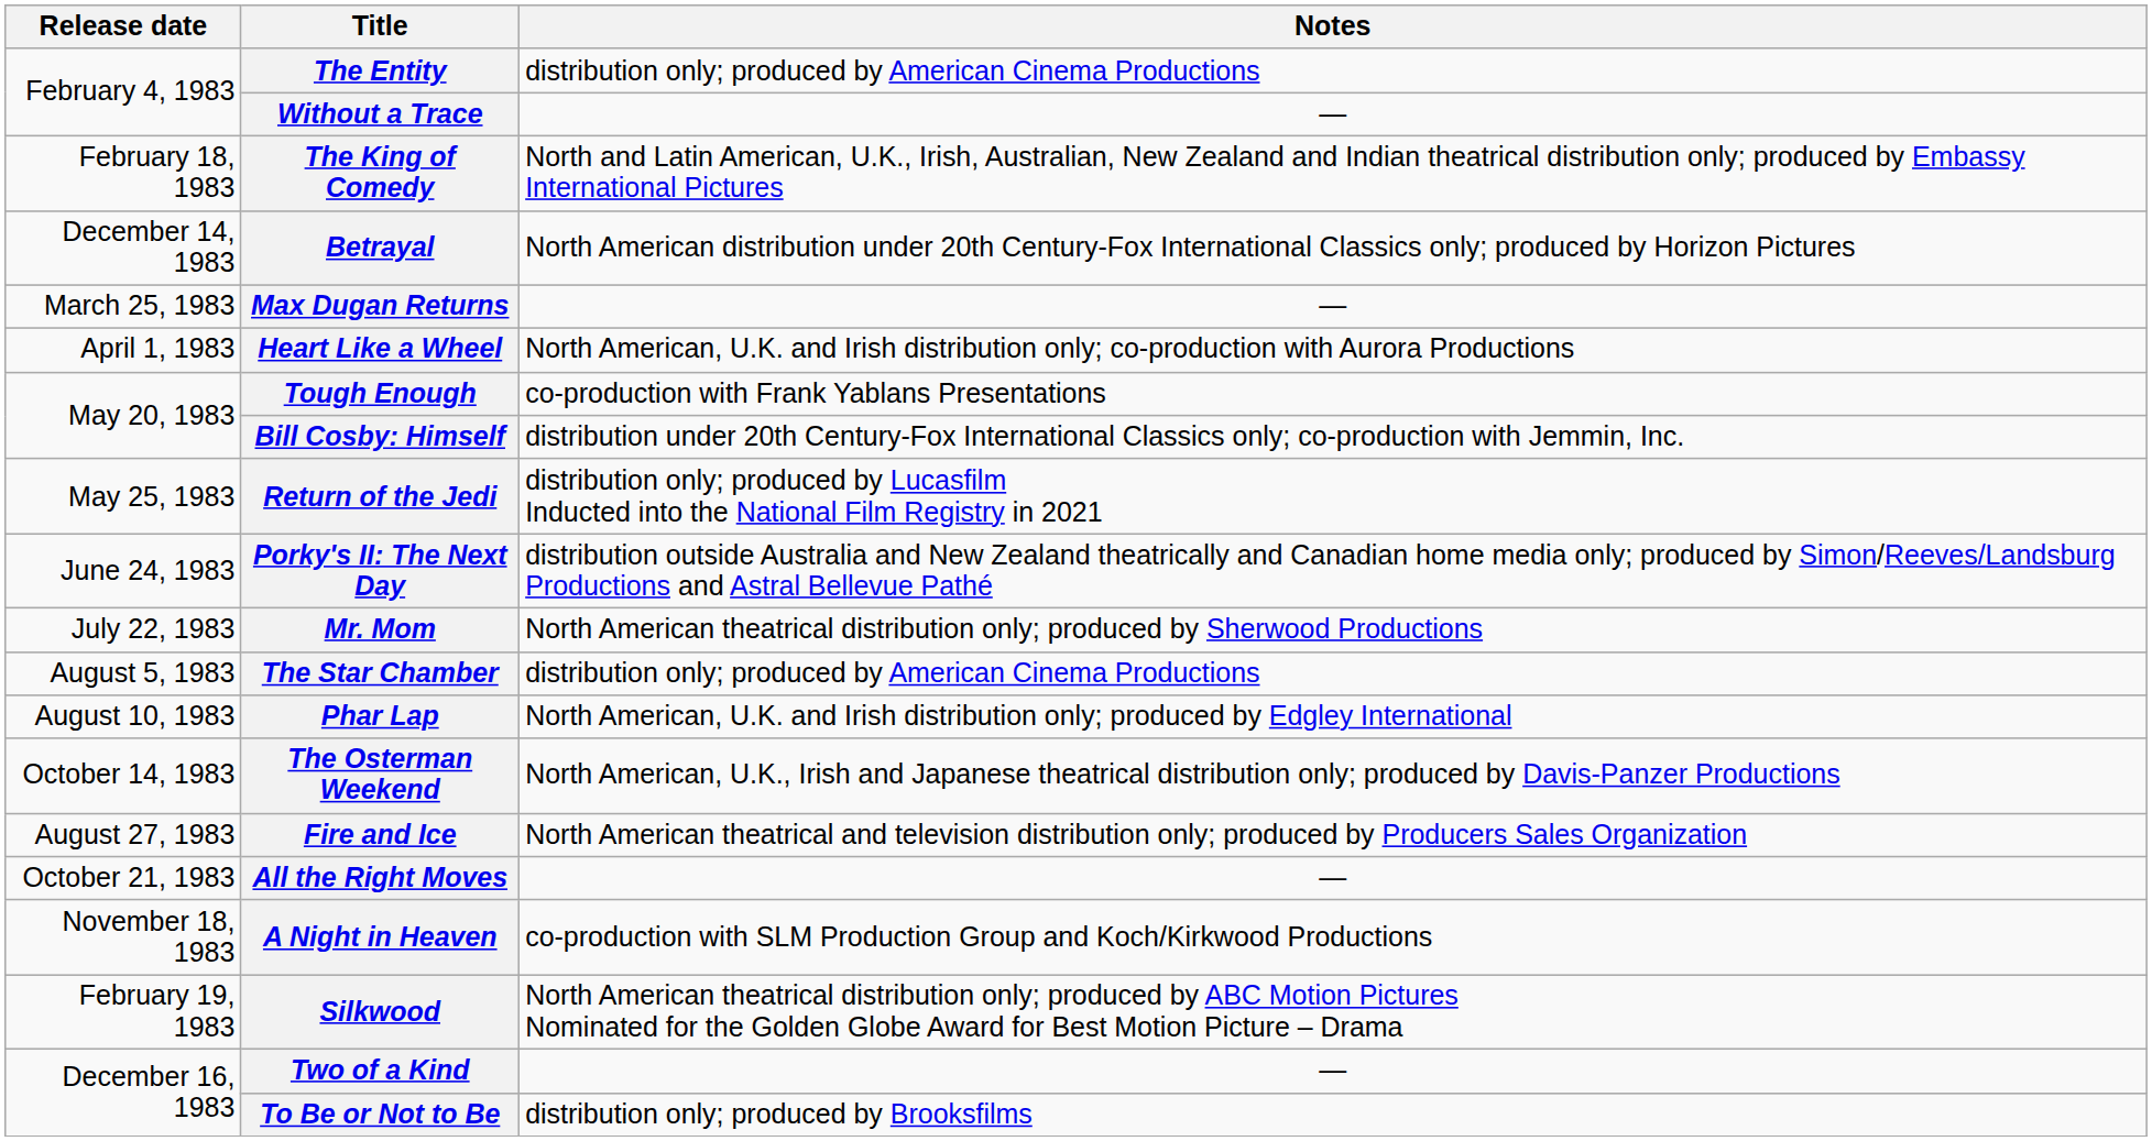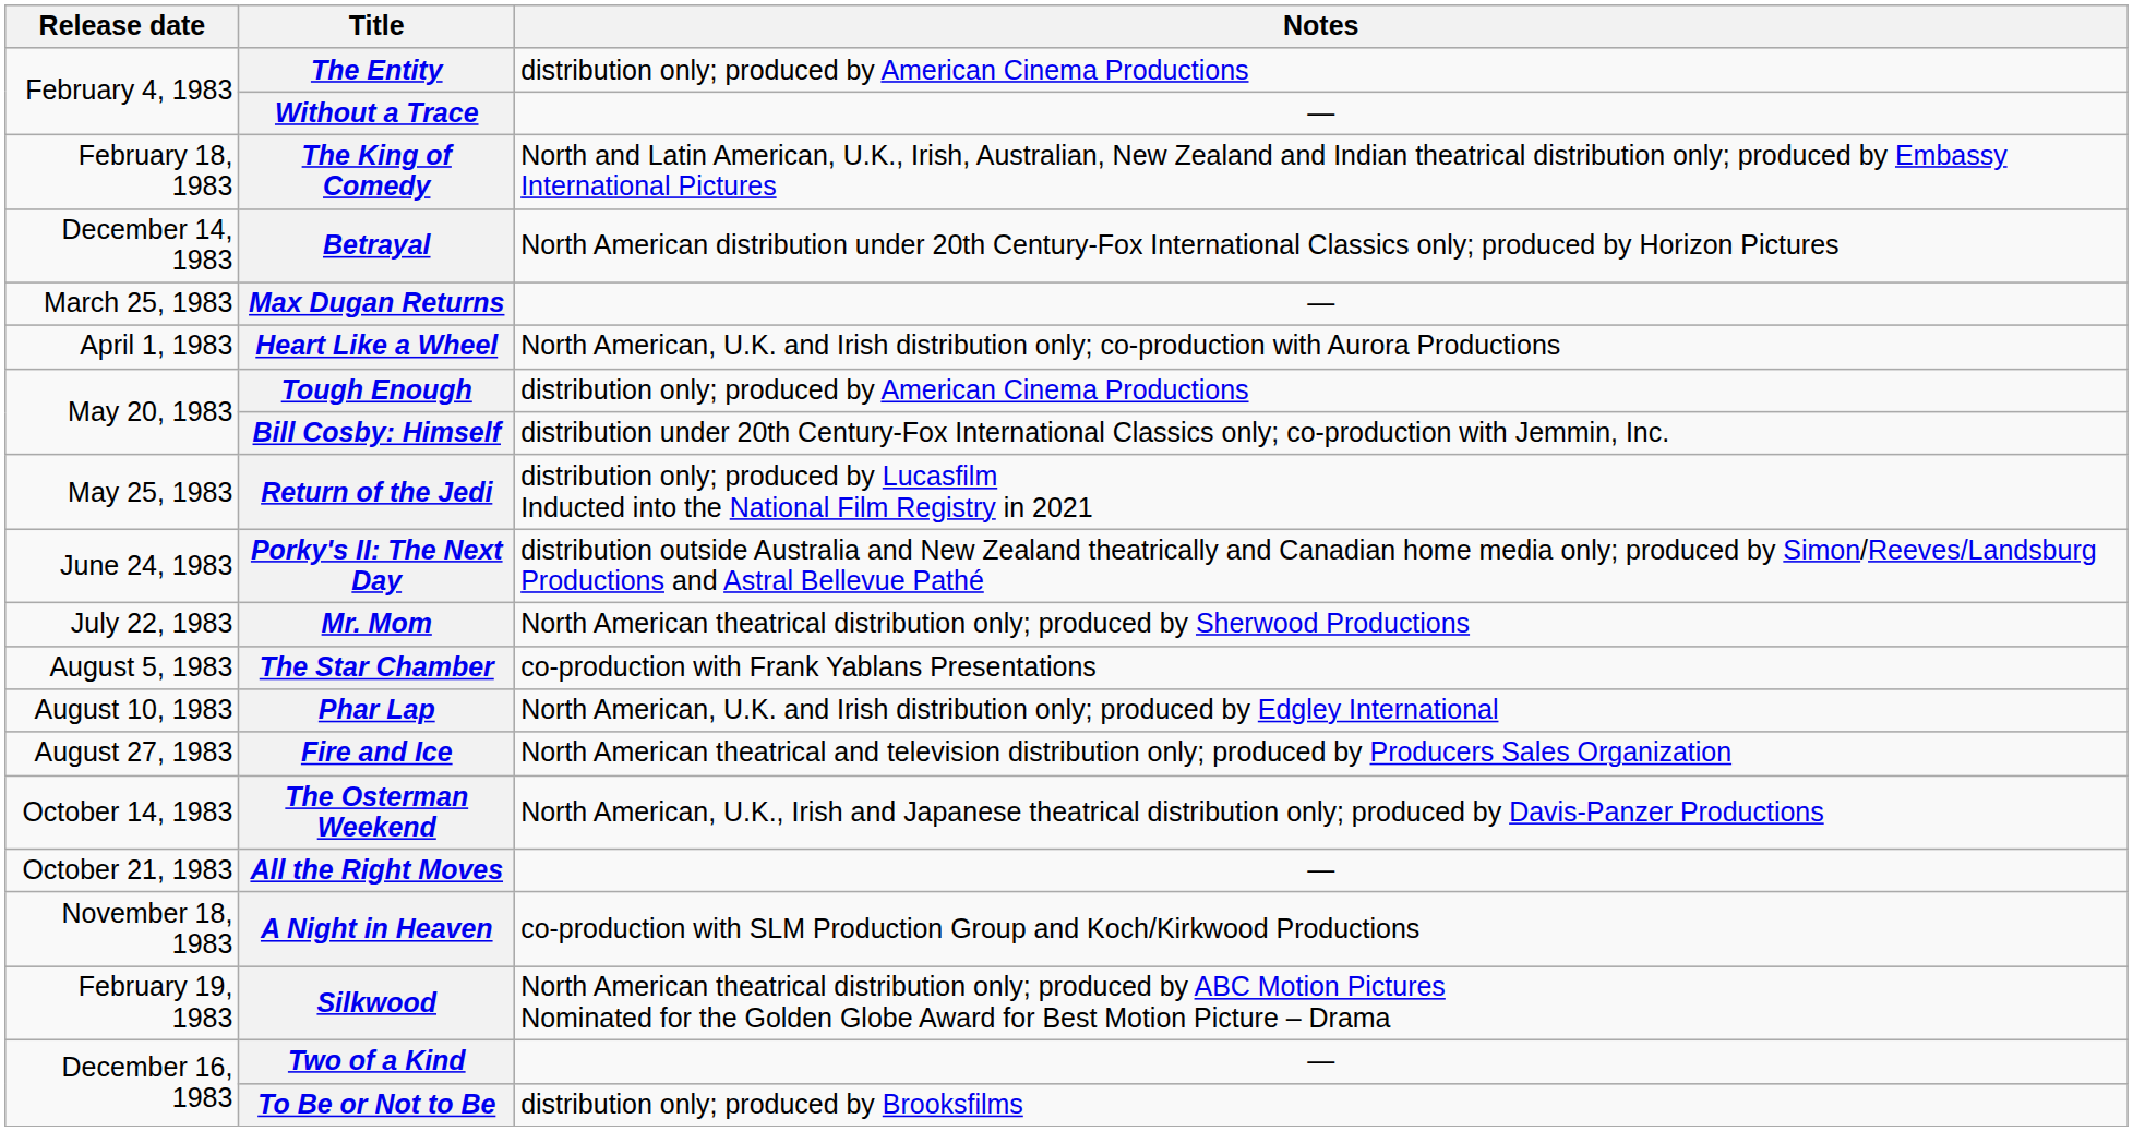 <table class="wikitable plainrowheaders sortable">
 <tr>
 <th scope="col" style="width:130px;">Release date</th>
 <th scope="col">Title</th>
 <th scope="col" class="unsortable">Notes</th>
 </tr>
 <tr>
 <td style="text-align:right;" rowspan="2">February 4, 1983</td>
 <th scope="row"><em><a href='#'>The Entity</a></em></th>
 <td>distribution only; produced by <a href='#'>American Cinema Productions</a></td>
 </tr>
 <tr>
 <th scope="row"><em><a href='#'>Without a Trace</a></em></th>
 <td align="center">—</td>
 </tr>
 <tr>
 <td style="text-align:right;">February 18, 1983</td>
 <th scope="row"><em><a href='#'>The King of Comedy</a></em></th>
 <td>North and Latin American, U.K., Irish, Australian, New Zealand and Indian theatrical distribution only; produced by <a href='#'>Embassy International Pictures</a></td>
 </tr>
 <tr>
 <td style="text-align:right;">December 14, 1983</td>
 <th scope="row"><em><a href='#'>Betrayal</a></em></th>
 <td>North American distribution under 20th Century-Fox International Classics only; produced by Horizon Pictures</td>
 </tr>
 <tr>
 <td style="text-align:right;">March 25, 1983</td>
 <th scope="row"><em><a href='#'>Max Dugan Returns</a></em></th>
 <td align="center">—</td>
 </tr>
 <tr>
 <td style="text-align:right;">April 1, 1983</td>
 <th scope="row"><em><a href='#'>Heart Like a Wheel</a></em></th>
 <td>North American, U.K. and Irish distribution only; co-production with Aurora Productions</td>
 </tr>
 <tr>
 <td style="text-align:right;" rowspan="2">May 20, 1983</td>
 <th scope="row"><em><a href='#'>Tough Enough</a></em></th>
-<td>co-production with Frank Yablans Presentations</td>
+<td>distribution only; produced by <a href='#'>American Cinema Productions</a></td>
 </tr>
 <tr>
 <th scope="row"><em><a href='#'>Bill Cosby: Himself</a></em></th>
 <td>distribution under 20th Century-Fox International Classics only; co-production with Jemmin, Inc.</td>
 </tr>
 <tr>
 <td style="text-align:right;">May 25, 1983</td>
 <th scope="row"><em><a href='#'>Return of the Jedi</a></em></th>
 <td>distribution only; produced by <a href='#'>Lucasfilm</a><br>Inducted into the <a href='#'>National Film Registry</a> in 2021</td>
 </tr>
 <tr>
 <td style="text-align:right;">June 24, 1983</td>
 <th scope="row"><em><a href='#'>Porky's II: The Next Day</a></em></th>
 <td>distribution outside Australia and New Zealand theatrically and Canadian home media only; produced by <a href='#'>Simon</a>/<a href='#'>Reeves/Landsburg Productions</a> and <a href='#'>Astral Bellevue Pathé</a></td>
 </tr>
 <tr>
 <td style="text-align:right;">July 22, 1983</td>
 <th scope="row"><em><a href='#'>Mr. Mom</a></em></th>
 <td>North American theatrical distribution only; produced by <a href='#'>Sherwood Productions</a></td>
 </tr>
 <tr>
 <td style="text-align:right;">August 5, 1983</td>
 <th scope="row"><em><a href='#'>The Star Chamber</a></em></th>
-<td>distribution only; produced by <a href='#'>American Cinema Productions</a></td>
+<td>co-production with Frank Yablans Presentations</td>
 </tr>
 <tr>
 <td style="text-align:right;">August 10, 1983</td>
 <th scope="row"><em><a href='#'>Phar Lap</a></em></th>
 <td>North American, U.K. and Irish distribution only; produced by <a href='#'>Edgley International</a></td>
 </tr>
 <tr>
+<td style="text-align:right;">August 27, 1983</td>
+<th scope="row"><em><a href='#'>Fire and Ice</a></em></th>
+<td>North American theatrical and television distribution only; produced by <a href='#'>Producers Sales Organization</a></td>
+</tr>
+<tr>
 <td style="text-align:right;">October 14, 1983</td>
 <th scope="row"><em><a href='#'>The Osterman Weekend</a></em></th>
 <td>North American, U.K., Irish and Japanese theatrical distribution only; produced by <a href='#'>Davis-Panzer Productions</a></td>
-</tr>
-<tr>
-<td style="text-align:right;">August 27, 1983</td>
-<th scope="row"><em><a href='#'>Fire and Ice</a></em></th>
-<td>North American theatrical and television distribution only; produced by <a href='#'>Producers Sales Organization</a></td>
 </tr>
 <tr>
 <td style="text-align:right;">October 21, 1983</td>
 <th scope="row"><em><a href='#'>All the Right Moves</a></em></th>
 <td align="center">—</td>
 </tr>
 <tr>
 <td style="text-align:right;">November 18, 1983</td>
 <th scope="row"><em><a href='#'>A Night in Heaven</a></em></th>
 <td>co-production with SLM Production Group and Koch/Kirkwood Productions</td>
 </tr>
 <tr>
 <td style="text-align:right;">February 19, 1983</td>
 <th scope="row"><em><a href='#'>Silkwood</a></em></th>
 <td>North American theatrical distribution only; produced by <a href='#'>ABC Motion Pictures</a><br>Nominated for the Golden Globe Award for Best Motion Picture – Drama</td>
 </tr>
 <tr>
 <td style="text-align:right;" rowspan="2">December 16, 1983</td>
 <th scope="row"><em><a href='#'>Two of a Kind</a></em></th>
 <td align="center">—</td>
 </tr>
 <tr>
 <th scope="row"><em><a href='#'>To Be or Not to Be</a></em></th>
 <td>distribution only; produced by <a href='#'>Brooksfilms</a></td>
 </tr>
 <tr>
 </tr>
 </table>
